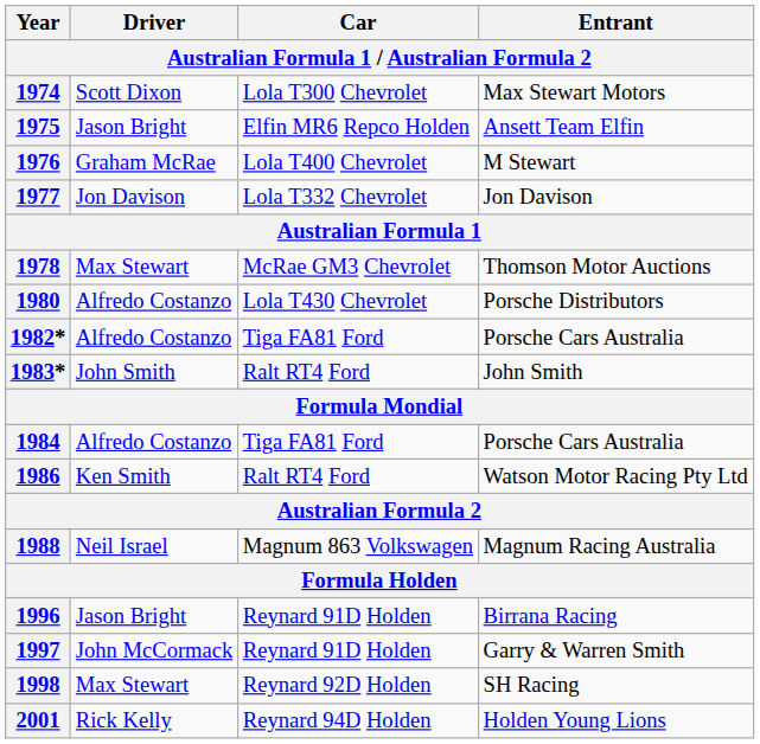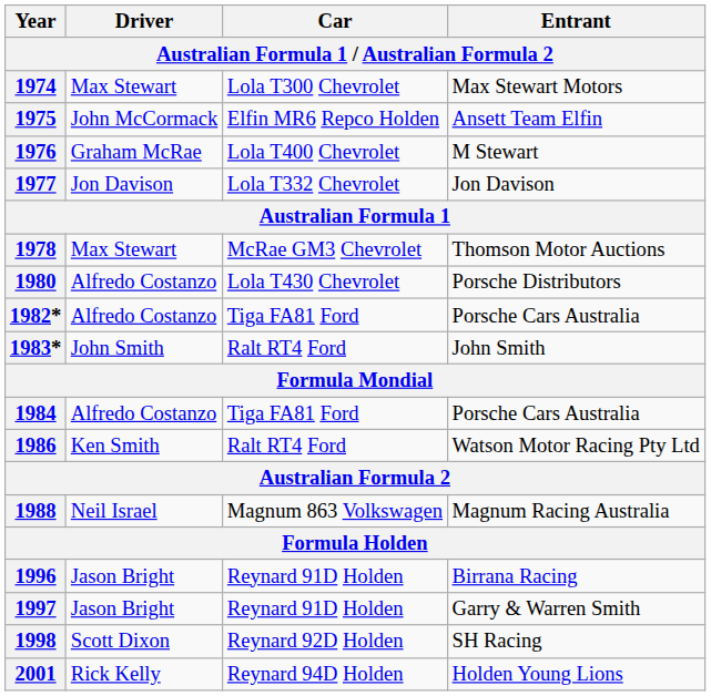 <table class="wikitable">
 <tr style="font-weight:bold">
 <th>Year</th>
 <th>Driver</th>
 <th>Car</th>
 <th>Entrant</th>
 </tr>
 <tr>
 <th colspan=5><a href='#'>Australian Formula 1</a> /  <a href='#'>Australian Formula 2</a></th>
 </tr>
 <tr>
 <th><a href='#'>1974</a></th>
-<td> <a href='#'>Scott Dixon</a></td>
+<td> <a href='#'>Max Stewart</a></td>
 <td><a href='#'>Lola T300</a> <a href='#'>Chevrolet</a></td>
 <td>Max Stewart Motors</td>
 </tr>
 <tr>
 <th><a href='#'>1975</a></th>
-<td> <a href='#'>Jason Bright</a></td>
+<td> <a href='#'>John McCormack</a></td>
 <td><a href='#'>Elfin MR6</a> <a href='#'>Repco Holden</a></td>
 <td><a href='#'>Ansett Team Elfin</a></td>
 </tr>
 <tr>
 <th><a href='#'>1976</a></th>
 <td> <a href='#'>Graham McRae</a></td>
 <td><a href='#'>Lola T400</a> <a href='#'>Chevrolet</a></td>
 <td>M Stewart</td>
 </tr>
 <tr>
 <th><a href='#'>1977</a></th>
 <td> <a href='#'>Jon Davison</a></td>
 <td><a href='#'>Lola T332</a> <a href='#'>Chevrolet</a></td>
 <td>Jon Davison</td>
 </tr>
 <tr>
 <th colspan=5><a href='#'>Australian Formula 1</a></th>
 </tr>
 <tr>
 <th><a href='#'>1978</a></th>
 <td> <a href='#'>Max Stewart</a></td>
 <td><a href='#'>McRae GM3</a> <a href='#'>Chevrolet</a></td>
 <td>Thomson Motor Auctions</td>
 </tr>
 <tr>
 <th><a href='#'>1980</a></th>
 <td> <a href='#'>Alfredo Costanzo</a></td>
 <td><a href='#'>Lola T430</a> <a href='#'>Chevrolet</a></td>
 <td>Porsche Distributors</td>
 </tr>
 <tr>
 <th><a href='#'>1982</a>*</th>
 <td> <a href='#'>Alfredo Costanzo</a></td>
 <td><a href='#'>Tiga FA81</a> <a href='#'>Ford</a></td>
 <td>Porsche Cars Australia</td>
 </tr>
 <tr>
 <th><a href='#'>1983</a>*</th>
 <td> <a href='#'>John Smith</a></td>
 <td><a href='#'>Ralt RT4</a> <a href='#'>Ford</a></td>
 <td>John Smith</td>
 </tr>
 <tr>
 <th colspan=5><a href='#'>Formula Mondial</a></th>
 </tr>
 <tr>
 <th><a href='#'>1984</a></th>
 <td> <a href='#'>Alfredo Costanzo</a></td>
 <td><a href='#'>Tiga FA81</a> <a href='#'>Ford</a></td>
 <td>Porsche Cars Australia</td>
 </tr>
 <tr>
 <th><a href='#'>1986</a></th>
 <td> <a href='#'>Ken Smith</a></td>
 <td><a href='#'>Ralt RT4</a> <a href='#'>Ford</a></td>
 <td>Watson Motor Racing Pty Ltd</td>
 </tr>
 <tr>
 <th colspan=5><a href='#'>Australian Formula 2</a></th>
 </tr>
 <tr>
 <th><a href='#'>1988</a></th>
 <td> <a href='#'>Neil Israel</a></td>
 <td>Magnum 863 <a href='#'>Volkswagen</a></td>
 <td>Magnum Racing Australia</td>
 </tr>
 <tr>
 <th colspan=5><a href='#'>Formula Holden</a></th>
 </tr>
 <tr>
 <th><a href='#'>1996</a></th>
 <td> <a href='#'>Jason Bright</a></td>
 <td><a href='#'>Reynard 91D</a> <a href='#'>Holden</a></td>
 <td><a href='#'>Birrana Racing</a></td>
 </tr>
 <tr>
 <th><a href='#'>1997</a></th>
-<td> <a href='#'>John McCormack</a></td>
+<td> <a href='#'>Jason Bright</a></td>
 <td><a href='#'>Reynard 91D</a> <a href='#'>Holden</a></td>
 <td>Garry & Warren Smith</td>
 </tr>
 <tr>
 <th><a href='#'>1998</a></th>
-<td> <a href='#'>Max Stewart</a></td>
+<td> <a href='#'>Scott Dixon</a></td>
 <td><a href='#'>Reynard 92D</a> <a href='#'>Holden</a></td>
 <td>SH Racing</td>
 </tr>
 <tr>
 <th><a href='#'>2001</a></th>
 <td> <a href='#'>Rick Kelly</a></td>
 <td><a href='#'>Reynard 94D</a> <a href='#'>Holden</a></td>
 <td><a href='#'>Holden Young Lions</a></td>
 </tr>
 </table>
